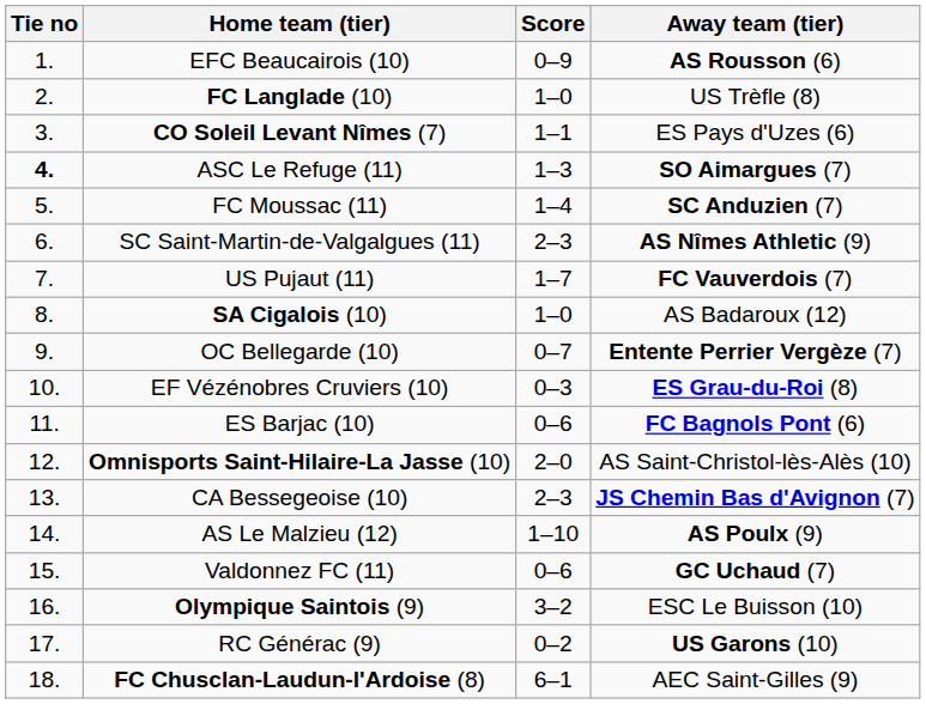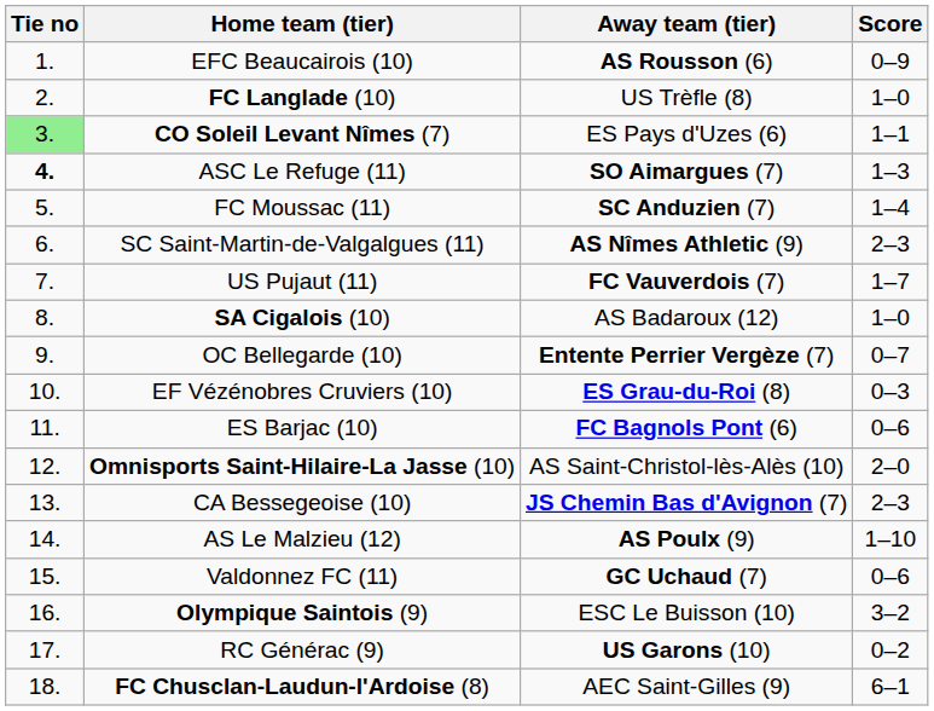 <table class="wikitable" style="text-align: center">
 <tr>
 <th>Tie no</th>
 <th>Home team (tier)</th>
+<th>Away team (tier)</th>
 <th>Score</th>
-<th>Away team (tier)</th>
 </tr>
 <tr>
 <td>1.</td>
 <td>EFC Beaucairois (10)</td>
+<td><strong>AS Rousson</strong> (6)</td>
 <td>0–9</td>
-<td><strong>AS Rousson</strong> (6)</td>
 </tr>
 <tr>
 <td>2.</td>
 <td><strong>FC Langlade</strong> (10)</td>
+<td>US Trèfle (8)</td>
 <td>1–0</td>
-<td>US Trèfle (8)</td>
 </tr>
 <tr>
-<td>3.</td>
+<td style="background: lightgreen;">3.</td>
 <td><strong>CO Soleil Levant Nîmes</strong> (7)</td>
+<td>ES Pays d'Uzes (6)</td>
 <td>1–1 </td>
-<td>ES Pays d'Uzes (6)</td>
 </tr>
 <tr>
 <td><strong>4.</strong></td>
 <td>ASC Le Refuge (11)</td>
+<td><strong>SO Aimargues</strong> (7)</td>
 <td>1–3</td>
-<td><strong>SO Aimargues</strong> (7)</td>
 </tr>
 <tr>
 <td>5.</td>
 <td>FC Moussac (11)</td>
+<td><strong>SC Anduzien</strong> (7)</td>
 <td>1–4</td>
-<td><strong>SC Anduzien</strong> (7)</td>
 </tr>
 <tr>
 <td>6.</td>
 <td>SC Saint-Martin-de-Valgalgues (11)</td>
+<td><strong>AS Nîmes Athletic</strong> (9)</td>
 <td>2–3</td>
-<td><strong>AS Nîmes Athletic</strong> (9)</td>
 </tr>
 <tr>
 <td>7.</td>
 <td>US Pujaut (11)</td>
+<td><strong>FC Vauverdois</strong> (7)</td>
 <td>1–7</td>
-<td><strong>FC Vauverdois</strong> (7)</td>
 </tr>
 <tr>
 <td>8.</td>
 <td><strong>SA Cigalois</strong> (10)</td>
+<td>AS Badaroux (12)</td>
 <td>1–0</td>
-<td>AS Badaroux (12)</td>
 </tr>
 <tr>
 <td>9.</td>
 <td>OC Bellegarde (10)</td>
+<td><strong>Entente Perrier Vergèze</strong> (7)</td>
 <td>0–7</td>
-<td><strong>Entente Perrier Vergèze</strong> (7)</td>
 </tr>
 <tr>
 <td>10.</td>
 <td>EF Vézénobres Cruviers (10)</td>
+<td><strong><a href='#'>ES Grau-du-Roi</a></strong> (8)</td>
 <td>0–3</td>
-<td><strong><a href='#'>ES Grau-du-Roi</a></strong> (8)</td>
 </tr>
 <tr>
 <td>11.</td>
 <td>ES Barjac (10)</td>
+<td><strong><a href='#'>FC Bagnols Pont</a></strong> (6)</td>
 <td>0–6</td>
-<td><strong><a href='#'>FC Bagnols Pont</a></strong> (6)</td>
 </tr>
 <tr>
 <td>12.</td>
 <td><strong>Omnisports Saint-Hilaire-La Jasse</strong> (10)</td>
+<td>AS Saint-Christol-lès-Alès (10)</td>
 <td>2–0</td>
-<td>AS Saint-Christol-lès-Alès (10)</td>
 </tr>
 <tr>
 <td>13.</td>
 <td>CA Bessegeoise (10)</td>
+<td><strong><a href='#'>JS Chemin Bas d'Avignon</a></strong> (7)</td>
 <td>2–3</td>
-<td><strong><a href='#'>JS Chemin Bas d'Avignon</a></strong> (7)</td>
 </tr>
 <tr>
 <td>14.</td>
 <td>AS Le Malzieu (12)</td>
+<td><strong>AS Poulx</strong> (9)</td>
 <td>1–10</td>
-<td><strong>AS Poulx</strong> (9)</td>
 </tr>
 <tr>
 <td>15.</td>
 <td>Valdonnez FC (11)</td>
+<td><strong>GC Uchaud</strong> (7)</td>
 <td>0–6</td>
-<td><strong>GC Uchaud</strong> (7)</td>
 </tr>
 <tr>
 <td>16.</td>
 <td><strong>Olympique Saintois</strong> (9)</td>
+<td>ESC Le Buisson (10)</td>
 <td>3–2</td>
-<td>ESC Le Buisson (10)</td>
 </tr>
 <tr>
 <td>17.</td>
 <td>RC Générac (9)</td>
+<td><strong>US Garons</strong> (10)</td>
 <td>0–2</td>
-<td><strong>US Garons</strong> (10)</td>
 </tr>
 <tr>
 <td>18.</td>
 <td><strong>FC Chusclan-Laudun-l'Ardoise</strong> (8)</td>
+<td>AEC Saint-Gilles (9)</td>
 <td>6–1</td>
-<td>AEC Saint-Gilles (9)</td>
 </tr>
 </table>
